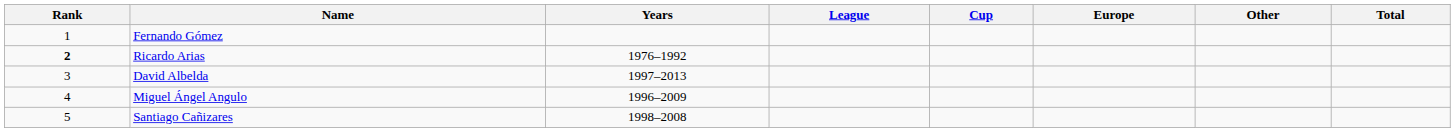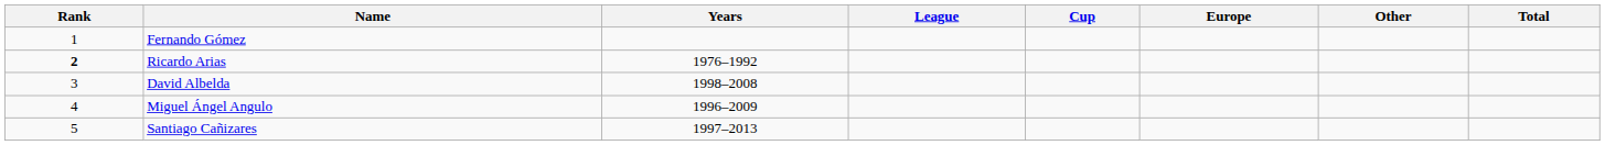 <table class="wikitable sortable" style="text-align:center;" width = 90%;>
 <tr>
 <th style="background:width=4%;">Rank</th>
 <th style="background:width=20%;">Name</th>
 <th style="background:width=11%;">Years</th>
 <th style="background:width=11%;"><a href='#'>League</a></th>
 <th style="background:width=11%;"><a href='#'>Cup</a></th>
 <th style="background:width=11%;">Europe</th>
 <th style="background:width=11%;">Other</th>
 <th style="background:width=11%;">Total</th>
 </tr>
 <tr>
 <td>1</td>
 <td style="text-align:left;"><a href='#'>Fernando Gómez</a></td>
 <td></td>
 <td></td>
 <td></td>
 <td></td>
 <td></td>
 <td></td>
 </tr>
 <tr>
 <td><strong>2</strong></td>
 <td style="text-align:left;"><a href='#'>Ricardo Arias</a></td>
 <td>1976–1992</td>
 <td></td>
 <td></td>
 <td></td>
 <td></td>
 <td></td>
 </tr>
 <tr>
 <td>3</td>
 <td style="text-align:left;"><a href='#'>David Albelda</a></td>
-<td>1997–2013</td>
+<td>1998–2008</td>
 <td></td>
 <td></td>
 <td></td>
 <td></td>
 <td></td>
 </tr>
 <tr>
 <td>4</td>
 <td style="text-align:left;"><a href='#'>Miguel Ángel Angulo</a></td>
 <td>1996–2009</td>
 <td></td>
 <td></td>
 <td></td>
 <td></td>
 <td></td>
 </tr>
 <tr>
 <td>5</td>
 <td style="text-align:left;"><a href='#'>Santiago Cañizares</a></td>
-<td>1998–2008</td>
+<td>1997–2013</td>
 <td></td>
 <td></td>
 <td></td>
 <td></td>
 <td></td>
 </tr>
 </table>
